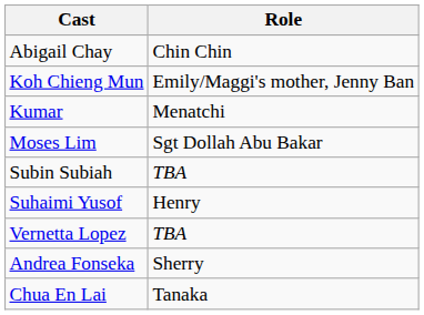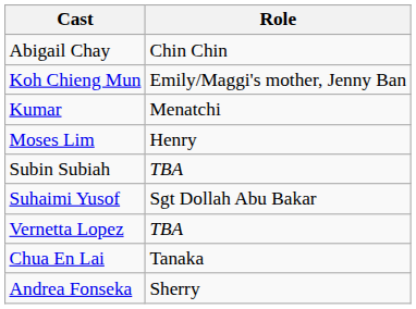 <table class="wikitable">
 <tr>
 <th>Cast</th>
 <th>Role</th>
 </tr>
 <tr>
 <td>Abigail Chay</td>
 <td>Chin Chin</td>
 </tr>
 <tr>
 <td><a href='#'>Koh Chieng Mun</a></td>
 <td>Emily/Maggi's mother, Jenny Ban</td>
 </tr>
 <tr>
 <td><a href='#'>Kumar</a></td>
 <td>Menatchi</td>
 </tr>
 <tr>
 <td><a href='#'>Moses Lim</a></td>
-<td>Sgt Dollah Abu Bakar</td>
+<td>Henry</td>
 </tr>
 <tr>
 <td>Subin Subiah</td>
 <td><em>TBA</em></td>
 </tr>
 <tr>
 <td><a href='#'>Suhaimi Yusof</a></td>
-<td>Henry</td>
+<td>Sgt Dollah Abu Bakar</td>
 </tr>
 <tr>
 <td><a href='#'>Vernetta Lopez</a></td>
 <td><em>TBA</em></td>
 </tr>
 <tr>
+<td><a href='#'>Chua En Lai</a></td>
+<td>Tanaka</td>
+</tr>
+<tr>
 <td><a href='#'>Andrea Fonseka</a></td>
 <td>Sherry</td>
 </tr>
-<tr>
-<td><a href='#'>Chua En Lai</a></td>
-<td>Tanaka</td>
-</tr>
 </table>
